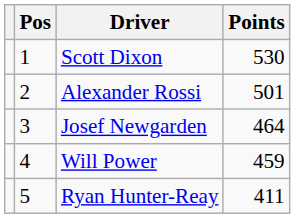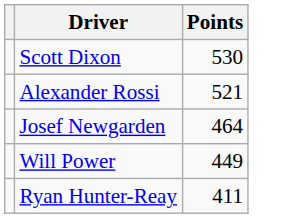 <table class="wikitable" style="font-size: 95%;">
 <tr>
 <th></th>
-<th>Pos</th>
 <th>Driver</th>
 <th>Points</th>
 </tr>
 <tr>
 <td align="left"></td>
-<td>1</td>
 <td> <a href='#'>Scott Dixon</a></td>
 <td align="right">530</td>
 </tr>
 <tr>
 <td align="left"></td>
-<td>2</td>
 <td> <a href='#'>Alexander Rossi</a></td>
-<td align="right">501</td>
+<td align="right">521</td>
 </tr>
 <tr>
 <td align="left"></td>
-<td>3</td>
 <td> <a href='#'>Josef Newgarden</a></td>
 <td align="right">464</td>
 </tr>
 <tr>
 <td align="left"></td>
-<td>4</td>
 <td> <a href='#'>Will Power</a></td>
-<td align="right">459</td>
+<td align="right">449</td>
 </tr>
 <tr>
 <td align="left"></td>
-<td>5</td>
 <td> <a href='#'>Ryan Hunter-Reay</a></td>
 <td align="right">411</td>
 </tr>
 </table>
